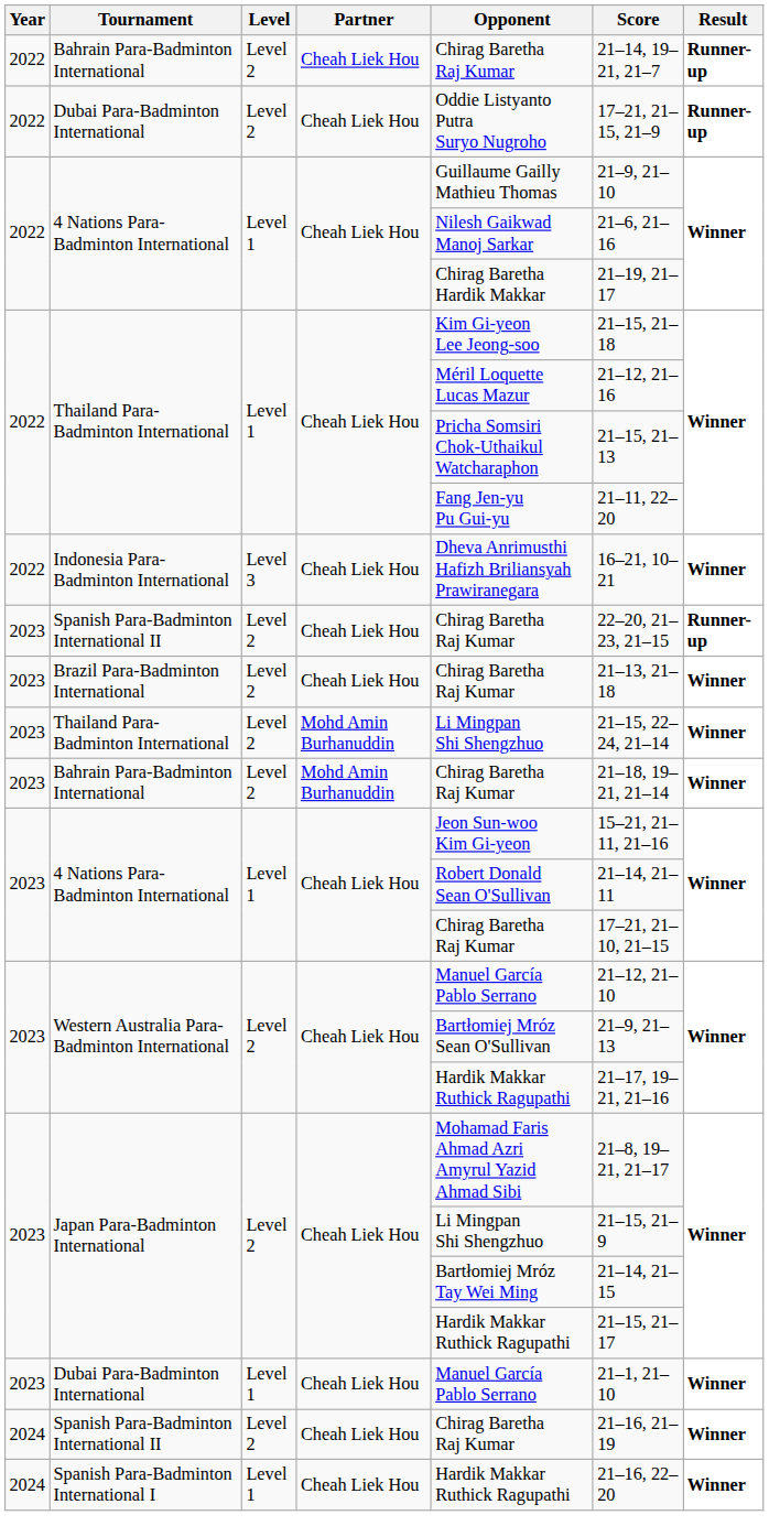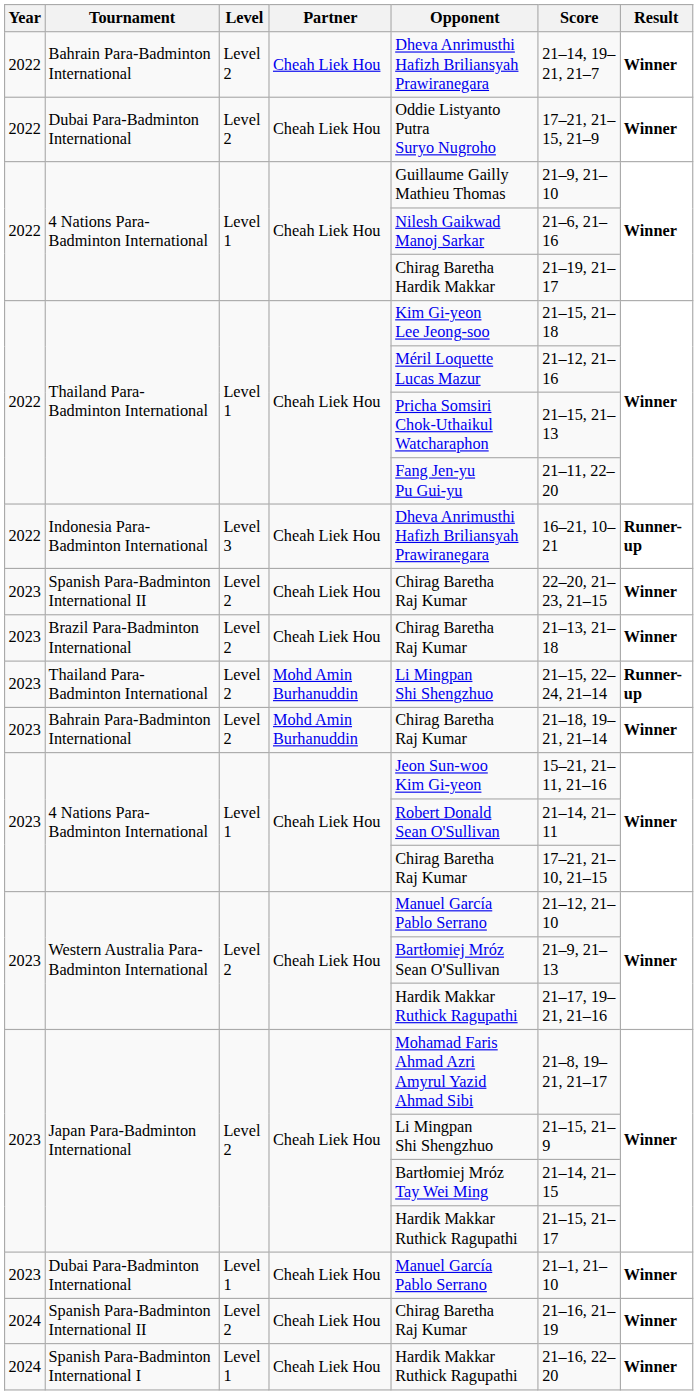 <table class="sortable wikitable" style="font-size: 90%;">
 <tr>
 <th>Year</th>
 <th>Tournament</th>
 <th>Level</th>
 <th>Partner</th>
 <th>Opponent</th>
 <th>Score</th>
 <th>Result</th>
 </tr>
 <tr>
 <td align="center">2022</td>
 <td align="left">Bahrain Para-Badminton International</td>
 <td align="left">Level 2</td>
 <td> <a href='#'>Cheah Liek Hou</a></td>
-<td align="left"> Chirag Baretha<br> <a href='#'>Raj Kumar</a></td>
+<td align="left"> <a href='#'>Dheva Anrimusthi</a><br> <a href='#'>Hafizh Briliansyah Prawiranegara</a></td>
 <td align="left">21–14, 19–21, 21–7</td>
-<td style="text-align:left; background:white"> <strong>Runner-up</strong></td>
+<td style="text-align:left; background:white"> <strong>Winner</strong></td>
 </tr>
 <tr>
 <td align="center">2022</td>
 <td align="left">Dubai Para-Badminton International</td>
 <td align="left">Level 2</td>
 <td> Cheah Liek Hou</td>
 <td align="left"> Oddie Listyanto Putra<br> <a href='#'>Suryo Nugroho</a></td>
 <td align="left">17–21, 21–15, 21–9</td>
-<td style="text-align:left; background:white"> <strong>Runner-up</strong></td>
+<td style="text-align:left; background:white"> <strong>Winner</strong></td>
 </tr>
 <tr>
 <td rowspan="3" align="center">2022</td>
 <td rowspan="3" align="left">4 Nations Para-Badminton International</td>
 <td rowspan="3" align="left">Level 1</td>
 <td rowspan="3"> Cheah Liek Hou</td>
 <td align="left"> Guillaume Gailly<br> Mathieu Thomas</td>
 <td align="left">21–9, 21–10</td>
 <td rowspan="3" style="text-align:left; background:white"> <strong>Winner</strong></td>
 </tr>
 <tr>
 <td align="left"> <a href='#'>Nilesh Gaikwad</a><br> <a href='#'>Manoj Sarkar</a></td>
 <td align="left">21–6, 21–16</td>
 </tr>
 <tr>
 <td align="left"> Chirag Baretha<br> Hardik Makkar</td>
 <td align="left">21–19, 21–17</td>
 </tr>
 <tr>
 <td rowspan="4" align="center">2022</td>
 <td rowspan="4" align="left">Thailand Para-Badminton International</td>
 <td rowspan="4" align="left">Level 1</td>
 <td rowspan="4"> Cheah Liek Hou</td>
 <td align="left"> <a href='#'>Kim Gi-yeon</a><br> <a href='#'>Lee Jeong-soo</a></td>
 <td align="left">21–15, 21–18</td>
 <td rowspan="4" style="text-align:left; background:white"> <strong>Winner</strong></td>
 </tr>
 <tr>
 <td align="left"> <a href='#'>Méril Loquette</a><br> <a href='#'>Lucas Mazur</a></td>
 <td align="left">21–12, 21–16</td>
 </tr>
 <tr>
 <td align="left"> <a href='#'>Pricha Somsiri</a><br> <a href='#'>Chok-Uthaikul Watcharaphon</a></td>
 <td align="left">21–15, 21–13</td>
 </tr>
 <tr>
 <td align="left"> <a href='#'>Fang Jen-yu</a><br> <a href='#'>Pu Gui-yu</a></td>
 <td align="left">21–11, 22–20</td>
 </tr>
 <tr>
 <td align="center">2022</td>
 <td align="left">Indonesia Para-Badminton International</td>
 <td align="left">Level 3</td>
 <td> Cheah Liek Hou</td>
 <td align="left"> <a href='#'>Dheva Anrimusthi</a><br> <a href='#'>Hafizh Briliansyah Prawiranegara</a></td>
 <td align="left">16–21, 10–21</td>
-<td style="text-align:left; background:white"> <strong>Winner</strong></td>
+<td style="text-align:left; background:white"> <strong>Runner-up</strong></td>
 </tr>
 <tr>
 <td align="center">2023</td>
 <td align="left">Spanish Para-Badminton International II</td>
 <td align="left">Level 2</td>
 <td align="left"> Cheah Liek Hou</td>
 <td align="left"> Chirag Baretha<br> Raj Kumar</td>
 <td align="left">22–20, 21–23, 21–15</td>
-<td style="text-align:left; background:white"> <strong>Runner-up</strong></td>
+<td style="text-align:left; background:white"> <strong>Winner</strong></td>
 </tr>
 <tr>
 <td align="center">2023</td>
 <td align="left">Brazil Para-Badminton International</td>
 <td align="left">Level 2</td>
 <td align="left"> Cheah Liek Hou</td>
 <td align="left"> Chirag Baretha<br> Raj Kumar</td>
 <td align="left">21–13, 21–18</td>
 <td style="text-align:left; background:white"> <strong>Winner</strong></td>
 </tr>
 <tr>
 <td align="center">2023</td>
 <td align="left">Thailand Para-Badminton International</td>
 <td align="left">Level 2</td>
 <td> <a href='#'>Mohd Amin Burhanuddin</a></td>
 <td align="left"> <a href='#'>Li Mingpan</a><br> <a href='#'>Shi Shengzhuo</a></td>
 <td align="left">21–15, 22–24, 21–14</td>
-<td style="text-align:left; background:white"> <strong>Winner</strong></td>
+<td style="text-align:left; background:white"> <strong>Runner-up</strong></td>
 </tr>
 <tr>
 <td align="center">2023</td>
 <td align="left">Bahrain Para-Badminton International</td>
 <td align="left">Level 2</td>
 <td> <a href='#'>Mohd Amin Burhanuddin</a></td>
 <td align="left"> Chirag Baretha<br> Raj Kumar</td>
 <td align="left">21–18, 19–21, 21–14</td>
 <td style="text-align:left; background:white"> <strong>Winner</strong></td>
 </tr>
 <tr>
 <td rowspan="3" align="center">2023</td>
 <td rowspan="3" align="left">4 Nations Para-Badminton International</td>
 <td rowspan="3" align="left">Level 1</td>
 <td rowspan="3" align="left"> Cheah Liek Hou</td>
 <td align="left"> <a href='#'>Jeon Sun-woo</a><br> <a href='#'>Kim Gi-yeon</a></td>
 <td align="left">15–21, 21–11, 21–16</td>
 <td rowspan="3" style="text-align:left; background:white"> <strong>Winner</strong></td>
 </tr>
 <tr>
 <td align="left"> <a href='#'>Robert Donald</a><br> <a href='#'>Sean O'Sullivan</a></td>
 <td align="left">21–14, 21–11</td>
 </tr>
 <tr>
 <td align="left"> Chirag Baretha<br> Raj Kumar</td>
 <td align="left">17–21, 21–10, 21–15</td>
 </tr>
 <tr>
 <td rowspan="3" align="center">2023</td>
 <td rowspan="3" align="left">Western Australia Para-Badminton International</td>
 <td rowspan="3" align="left">Level 2</td>
 <td rowspan="3"> Cheah Liek Hou</td>
 <td align="left"> <a href='#'>Manuel García</a><br> <a href='#'>Pablo Serrano</a></td>
 <td align="left">21–12, 21–10</td>
 <td rowspan="3" style="text-align:left; background:white"> <strong>Winner</strong></td>
 </tr>
 <tr>
 <td align="left"> <a href='#'>Bartłomiej Mróz</a><br> Sean O'Sullivan</td>
 <td align="left">21–9, 21–13</td>
 </tr>
 <tr>
 <td align="left"> Hardik Makkar<br> <a href='#'>Ruthick Ragupathi</a></td>
 <td align="left">21–17, 19–21, 21–16</td>
 </tr>
 <tr>
 <td rowspan="4" align="center">2023</td>
 <td rowspan="4" align="left">Japan Para-Badminton International</td>
 <td rowspan="4" align="left">Level 2</td>
 <td rowspan="4"> Cheah Liek Hou</td>
 <td align="left"> <a href='#'>Mohamad Faris Ahmad Azri</a><br> <a href='#'>Amyrul Yazid Ahmad Sibi</a></td>
 <td align="left">21–8, 19–21, 21–17</td>
 <td rowspan="4" style="text-align:left; background:white"> <strong>Winner</strong></td>
 </tr>
 <tr>
 <td align="left"> Li Mingpan<br> Shi Shengzhuo</td>
 <td align="left">21–15, 21–9</td>
 </tr>
 <tr>
 <td align="left"> Bartłomiej Mróz<br> <a href='#'>Tay Wei Ming</a></td>
 <td align="left">21–14, 21–15</td>
 </tr>
 <tr>
 <td align="left"> Hardik Makkar<br> Ruthick Ragupathi</td>
 <td align="left">21–15, 21–17</td>
 </tr>
 <tr>
 <td align="center">2023</td>
 <td align="left">Dubai Para-Badminton International</td>
 <td align="left">Level 1</td>
 <td> Cheah Liek Hou</td>
 <td align="left"> <a href='#'>Manuel García</a><br> <a href='#'>Pablo Serrano</a></td>
 <td align="left">21–1, 21–10</td>
 <td style="text-align:left; background:white"> <strong>Winner</strong></td>
 </tr>
 <tr>
 <td align="center">2024</td>
 <td align="left">Spanish Para-Badminton International II</td>
 <td align="left">Level 2</td>
 <td> Cheah Liek Hou</td>
 <td align="left"> Chirag Baretha<br> Raj Kumar</td>
 <td align="left">21–16, 21–19</td>
 <td style="text-align:left; background:white"> <strong>Winner</strong></td>
 </tr>
 <tr>
 <td align="center">2024</td>
 <td align="left">Spanish Para-Badminton International I</td>
 <td align="left">Level 1</td>
 <td align="left"> Cheah Liek Hou</td>
 <td align="left"> Hardik Makkar<br> Ruthick Ragupathi</td>
 <td align="left">21–16, 22–20</td>
 <td style="text-align:left; background:white"> <strong>Winner</strong></td>
 </tr>
 </table>
